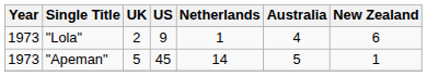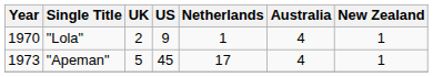 <table class="wikitable">
 <tr>
 <th>Year</th>
 <th>Single Title</th>
 <th>UK</th>
 <th>US</th>
 <th>Netherlands</th>
 <th>Australia</th>
 <th>New Zealand</th>
 </tr>
 <tr>
-<td>1973</td>
+<td>1970</td>
 <td>"Lola"</td>
 <td align="center">2</td>
 <td align="center">9</td>
 <td align="center">1</td>
 <td align="center">4</td>
-<td align="center">6</td>
+<td align="center">1</td>
 </tr>
 <tr>
 <td>1973</td>
 <td>"Apeman"</td>
 <td align="center">5</td>
 <td align="center">45</td>
-<td align="center">14</td>
-<td align="center">5</td>
+<td align="center">17</td>
+<td align="center">4</td>
 <td align="center">1</td>
 </tr>
 <tr>
 </tr>
 </table>
